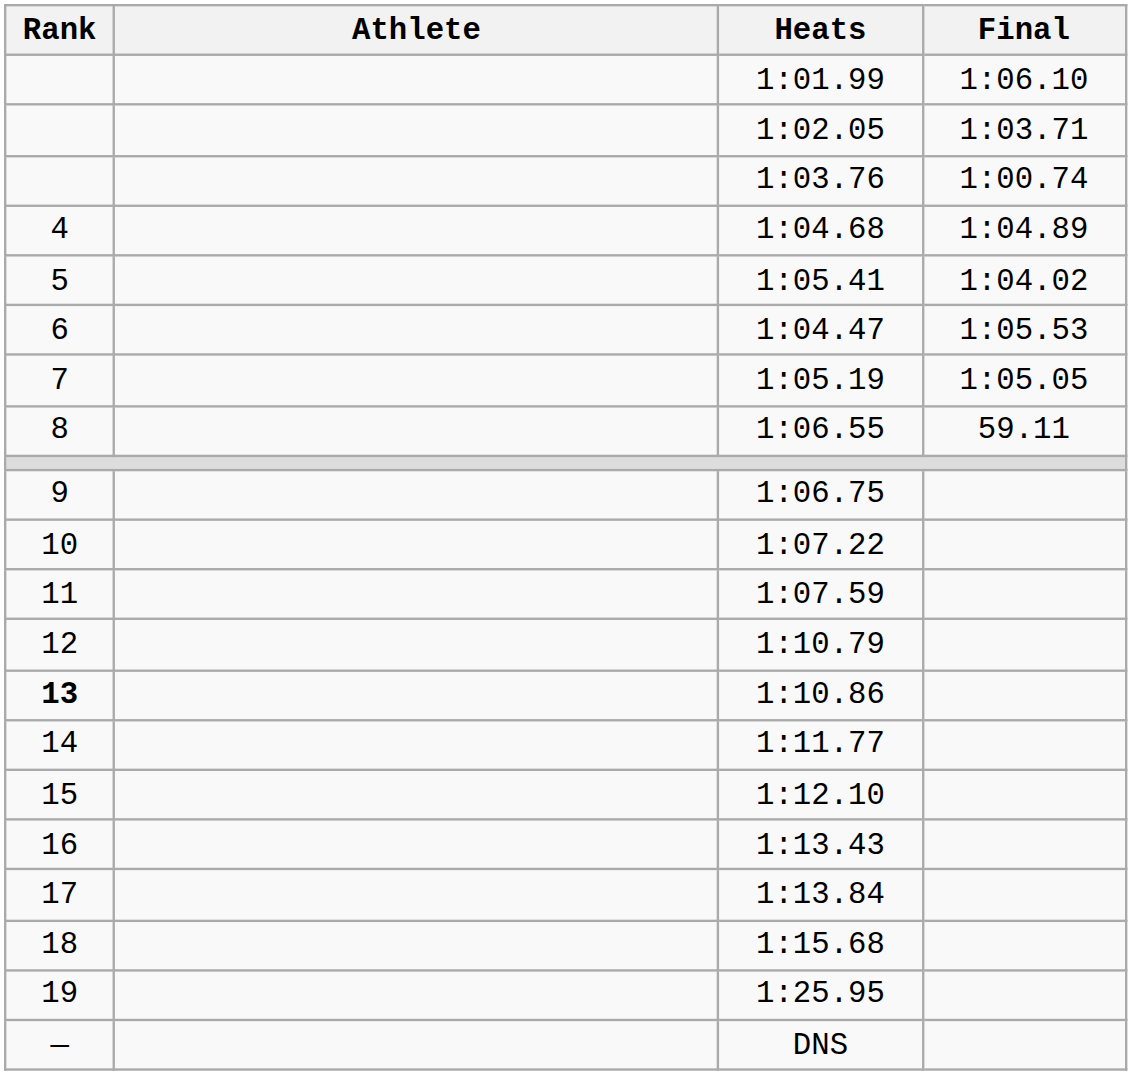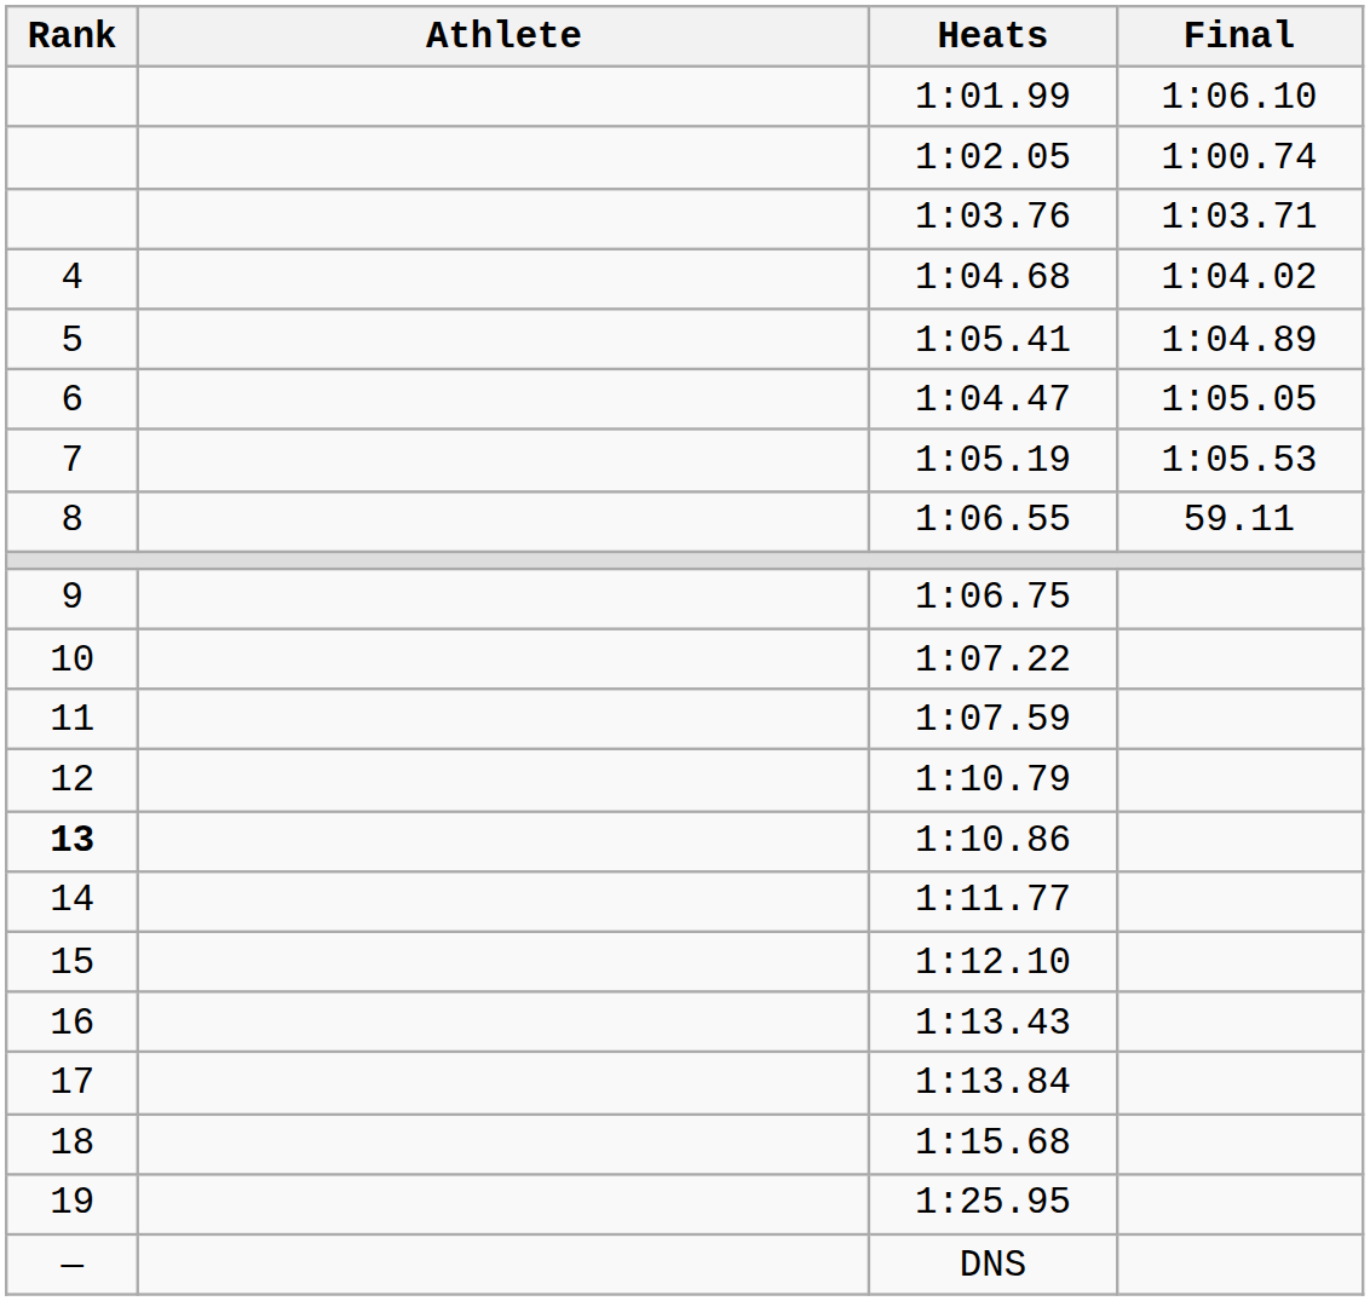 <table class=wikitable style="text-align:center">
 <tr>
 <th width=40>Rank</th>
 <th width=250>Athlete</th>
 <th width=80>Heats</th>
 <th width=80>Final</th>
 </tr>
 <tr>
 <td></td>
 <td align=left></td>
 <td>1:01.99</td>
 <td>1:06.10</td>
 </tr>
 <tr>
 <td></td>
 <td align=left></td>
 <td>1:02.05</td>
-<td>1:03.71</td>
+<td>1:00.74</td>
 </tr>
 <tr>
 <td></td>
 <td align=left></td>
 <td>1:03.76</td>
-<td>1:00.74</td>
+<td>1:03.71</td>
 </tr>
 <tr>
 <td>4</td>
 <td align=left></td>
 <td>1:04.68</td>
-<td>1:04.89</td>
+<td>1:04.02</td>
 </tr>
 <tr>
 <td>5</td>
 <td align=left></td>
 <td>1:05.41</td>
-<td>1:04.02</td>
+<td>1:04.89</td>
 </tr>
 <tr>
 <td>6</td>
 <td align=left></td>
 <td>1:04.47</td>
-<td>1:05.53</td>
+<td>1:05.05</td>
 </tr>
 <tr>
 <td>7</td>
 <td align=left></td>
 <td>1:05.19</td>
-<td>1:05.05</td>
+<td>1:05.53</td>
 </tr>
 <tr>
 <td>8</td>
 <td align=left></td>
 <td>1:06.55</td>
 <td>59.11</td>
 </tr>
 <tr bgcolor=#DDDDDD>
 <td colspan=4></td>
 </tr>
 <tr>
 <td>9</td>
 <td align=left></td>
 <td>1:06.75</td>
 <td></td>
 </tr>
 <tr>
 <td>10</td>
 <td align=left></td>
 <td>1:07.22</td>
 <td></td>
 </tr>
 <tr>
 <td>11</td>
 <td align=left></td>
 <td>1:07.59</td>
 <td></td>
 </tr>
 <tr>
 <td>12</td>
 <td align=left></td>
 <td>1:10.79</td>
 <td></td>
 </tr>
 <tr>
 <td><strong>13</strong></td>
 <td align=left></td>
 <td>1:10.86</td>
 <td></td>
 </tr>
 <tr>
 <td>14</td>
 <td align=left></td>
 <td>1:11.77</td>
 <td></td>
 </tr>
 <tr>
 <td>15</td>
 <td align=left></td>
 <td>1:12.10</td>
 <td></td>
 </tr>
 <tr>
 <td>16</td>
 <td align=left></td>
 <td>1:13.43</td>
 <td></td>
 </tr>
 <tr>
 <td>17</td>
 <td align=left></td>
 <td>1:13.84</td>
 <td></td>
 </tr>
 <tr>
 <td>18</td>
 <td align=left></td>
 <td>1:15.68</td>
 <td></td>
 </tr>
 <tr>
 <td>19</td>
 <td align=left></td>
 <td>1:25.95</td>
 <td></td>
 </tr>
 <tr>
 <td>—</td>
 <td align=left></td>
 <td>DNS</td>
 <td></td>
 </tr>
 </table>
